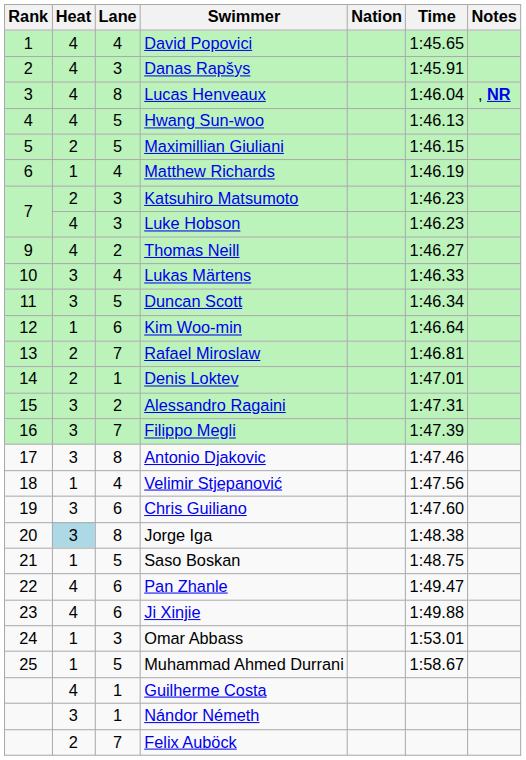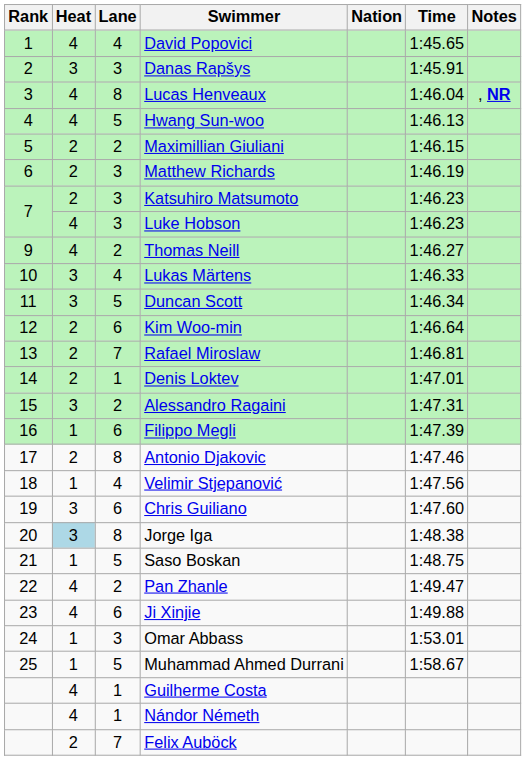 <table class="wikitable sortable mw-collapsible" style="text-align:center">
 <tr>
 <th scope="col">Rank</th>
 <th scope="col">Heat</th>
 <th scope="col">Lane</th>
 <th scope="col">Swimmer</th>
 <th scope="col">Nation</th>
 <th scope="col">Time</th>
 <th scope="col">Notes</th>
 </tr>
 <tr bgcolor=bbf3bb>
 <td>1</td>
 <td>4</td>
 <td>4</td>
 <td align="left"><a href='#'>David Popovici</a></td>
 <td align="left"></td>
 <td>1:45.65</td>
 <td></td>
 </tr>
 <tr bgcolor=bbf3bb>
 <td>2</td>
-<td>4</td>
+<td>3</td>
 <td>3</td>
 <td align="left"><a href='#'>Danas Rapšys</a></td>
 <td align="left"></td>
 <td>1:45.91</td>
 <td></td>
 </tr>
 <tr bgcolor=bbf3bb>
 <td>3</td>
 <td>4</td>
 <td>8</td>
 <td align="left"><a href='#'>Lucas Henveaux</a></td>
 <td align="left"></td>
 <td>1:46.04</td>
 <td>, <strong><a href='#'>NR</a></strong></td>
 </tr>
 <tr bgcolor=bbf3bb>
 <td>4</td>
 <td>4</td>
 <td>5</td>
 <td align="left"><a href='#'>Hwang Sun-woo</a></td>
 <td align="left"></td>
 <td>1:46.13</td>
 <td></td>
 </tr>
 <tr bgcolor=bbf3bb>
 <td>5</td>
 <td>2</td>
-<td>5</td>
+<td>2</td>
 <td align="left"><a href='#'>Maximillian Giuliani</a></td>
 <td align="left"></td>
 <td>1:46.15</td>
 <td></td>
 </tr>
 <tr bgcolor=bbf3bb>
 <td>6</td>
-<td>1</td>
-<td>4</td>
+<td>2</td>
+<td>3</td>
 <td align="left"><a href='#'>Matthew Richards</a></td>
 <td align="left"></td>
 <td>1:46.19</td>
 <td></td>
 </tr>
 <tr bgcolor=bbf3bb>
 <td rowspan=2>7</td>
 <td>2</td>
 <td>3</td>
 <td align="left"><a href='#'>Katsuhiro Matsumoto</a></td>
 <td align="left"></td>
 <td>1:46.23</td>
 <td></td>
 </tr>
 <tr bgcolor=bbf3bb>
 <td>4</td>
 <td>3</td>
 <td align="left"><a href='#'>Luke Hobson</a></td>
 <td align="left"></td>
 <td>1:46.23</td>
 <td></td>
 </tr>
 <tr bgcolor=bbf3bb>
 <td>9</td>
 <td>4</td>
 <td>2</td>
 <td align="left"><a href='#'>Thomas Neill</a></td>
 <td align="left"></td>
 <td>1:46.27</td>
 <td></td>
 </tr>
 <tr bgcolor=bbf3bb>
 <td>10</td>
 <td>3</td>
 <td>4</td>
 <td align="left"><a href='#'>Lukas Märtens</a></td>
 <td align="left"></td>
 <td>1:46.33</td>
 <td></td>
 </tr>
 <tr bgcolor=bbf3bb>
 <td>11</td>
 <td>3</td>
 <td>5</td>
 <td align="left"><a href='#'>Duncan Scott</a></td>
 <td align="left"></td>
 <td>1:46.34</td>
 <td></td>
 </tr>
 <tr bgcolor=bbf3bb>
 <td>12</td>
-<td>1</td>
+<td>2</td>
 <td>6</td>
 <td align="left"><a href='#'>Kim Woo-min</a></td>
 <td align="left"></td>
 <td>1:46.64</td>
 <td></td>
 </tr>
 <tr bgcolor=bbf3bb>
 <td>13</td>
 <td>2</td>
 <td>7</td>
 <td align="left"><a href='#'>Rafael Miroslaw</a></td>
 <td align="left"></td>
 <td>1:46.81</td>
 <td></td>
 </tr>
 <tr bgcolor=bbf3bb>
 <td>14</td>
 <td>2</td>
 <td>1</td>
 <td align="left"><a href='#'>Denis Loktev</a></td>
 <td align="left"></td>
 <td>1:47.01</td>
 <td></td>
 </tr>
 <tr bgcolor=bbf3bb>
 <td>15</td>
 <td>3</td>
 <td>2</td>
 <td align="left"><a href='#'>Alessandro Ragaini</a></td>
 <td align="left"></td>
 <td>1:47.31</td>
 <td></td>
 </tr>
 <tr bgcolor=bbf3bb>
 <td>16</td>
-<td>3</td>
-<td>7</td>
+<td>1</td>
+<td>6</td>
 <td align="left"><a href='#'>Filippo Megli</a></td>
 <td align="left"></td>
 <td>1:47.39</td>
 <td></td>
 </tr>
 <tr>
 <td>17</td>
-<td>3</td>
+<td>2</td>
 <td>8</td>
 <td align="left"><a href='#'>Antonio Djakovic</a></td>
 <td align="left"></td>
 <td>1:47.46</td>
 <td></td>
 </tr>
 <tr>
 <td>18</td>
 <td>1</td>
 <td>4</td>
 <td align="left"><a href='#'>Velimir Stjepanović</a></td>
 <td align="left"></td>
 <td>1:47.56</td>
 <td></td>
 </tr>
 <tr>
 <td>19</td>
 <td>3</td>
 <td>6</td>
 <td align="left"><a href='#'>Chris Guiliano</a></td>
 <td align="left"></td>
 <td>1:47.60</td>
 <td></td>
 </tr>
 <tr>
 <td>20</td>
 <td style="background: lightblue;">3</td>
 <td>8</td>
 <td align="left">Jorge Iga</td>
 <td align="left"></td>
 <td>1:48.38</td>
 <td></td>
 </tr>
 <tr>
 <td>21</td>
 <td>1</td>
 <td>5</td>
 <td align="left">Saso Boskan</td>
 <td align="left"></td>
 <td>1:48.75</td>
 <td></td>
 </tr>
 <tr>
 <td>22</td>
 <td>4</td>
-<td>6</td>
+<td>2</td>
 <td align="left"><a href='#'>Pan Zhanle</a></td>
 <td align="left"></td>
 <td>1:49.47</td>
 <td></td>
 </tr>
 <tr>
 <td>23</td>
 <td>4</td>
 <td>6</td>
 <td align="left"><a href='#'>Ji Xinjie</a></td>
 <td align="left"></td>
 <td>1:49.88</td>
 <td></td>
 </tr>
 <tr>
 <td>24</td>
 <td>1</td>
 <td>3</td>
 <td align="left">Omar Abbass</td>
 <td align="left"></td>
 <td>1:53.01</td>
 <td></td>
 </tr>
 <tr>
 <td>25</td>
 <td>1</td>
 <td>5</td>
 <td align="left">Muhammad Ahmed Durrani</td>
 <td align="left"></td>
 <td>1:58.67</td>
 <td></td>
 </tr>
 <tr>
 <td></td>
 <td>4</td>
 <td>1</td>
 <td align="left"><a href='#'>Guilherme Costa</a></td>
 <td align="left"></td>
 <td></td>
 <td></td>
 </tr>
 <tr>
 <td></td>
-<td>3</td>
+<td>4</td>
 <td>1</td>
 <td align="left"><a href='#'>Nándor Németh</a></td>
 <td align="left"></td>
 <td></td>
 <td></td>
 </tr>
 <tr>
 <td></td>
 <td>2</td>
 <td>7</td>
 <td align="left"><a href='#'>Felix Auböck</a></td>
 <td align="left"></td>
 <td></td>
 <td></td>
 </tr>
 </table>
